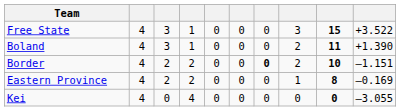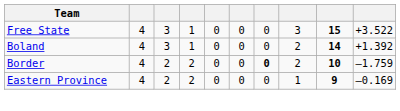 <table class="wikitable" style="text-align:center">
 <tr>
 <th width="150">Team</th>
 <th width="25"></th>
 <th width="25"></th>
 <th width="25"></th>
 <th width="25"></th>
 <th width="25"></th>
 <th width="25"></th>
 <th width="40"></th>
 <th width="40"></th>
 <th width="45"></th>
 </tr>
 <tr>
 <td style="text-align:left"><a href='#'>Free State</a></td>
 <td>4</td>
 <td>3</td>
 <td>1</td>
 <td>0</td>
 <td>0</td>
 <td>0</td>
 <td>3</td>
 <td><strong>15</strong></td>
 <td>+3.522</td>
 </tr>
 <tr>
 <td style="text-align:left"><a href='#'>Boland</a></td>
 <td>4</td>
 <td>3</td>
 <td>1</td>
 <td>0</td>
 <td>0</td>
 <td>0</td>
 <td>2</td>
-<td><strong>11</strong></td>
-<td>+1.390</td>
+<td><strong>14</strong></td>
+<td>+1.392</td>
 </tr>
 <tr>
 <td style="text-align:left"><a href='#'>Border</a></td>
 <td>4</td>
 <td>2</td>
 <td>2</td>
 <td>0</td>
 <td>0</td>
 <td><strong>0</strong></td>
 <td>2</td>
 <td><strong>10</strong></td>
-<td>–1.151</td>
+<td>–1.759</td>
 </tr>
 <tr>
 <td style="text-align:left"><a href='#'>Eastern Province</a></td>
 <td>4</td>
 <td>2</td>
 <td>2</td>
 <td>0</td>
 <td>0</td>
 <td>0</td>
 <td>1</td>
-<td><strong>8</strong></td>
+<td><strong>9</strong></td>
 <td>–0.169</td>
 </tr>
-<tr>
-<td style="text-align:left"><a href='#'>Kei</a></td>
-<td>4</td>
-<td>0</td>
-<td>4</td>
-<td>0</td>
-<td>0</td>
-<td>0</td>
-<td>0</td>
-<td><strong>0</strong></td>
-<td>–3.055</td>
-</tr>
 </table>
